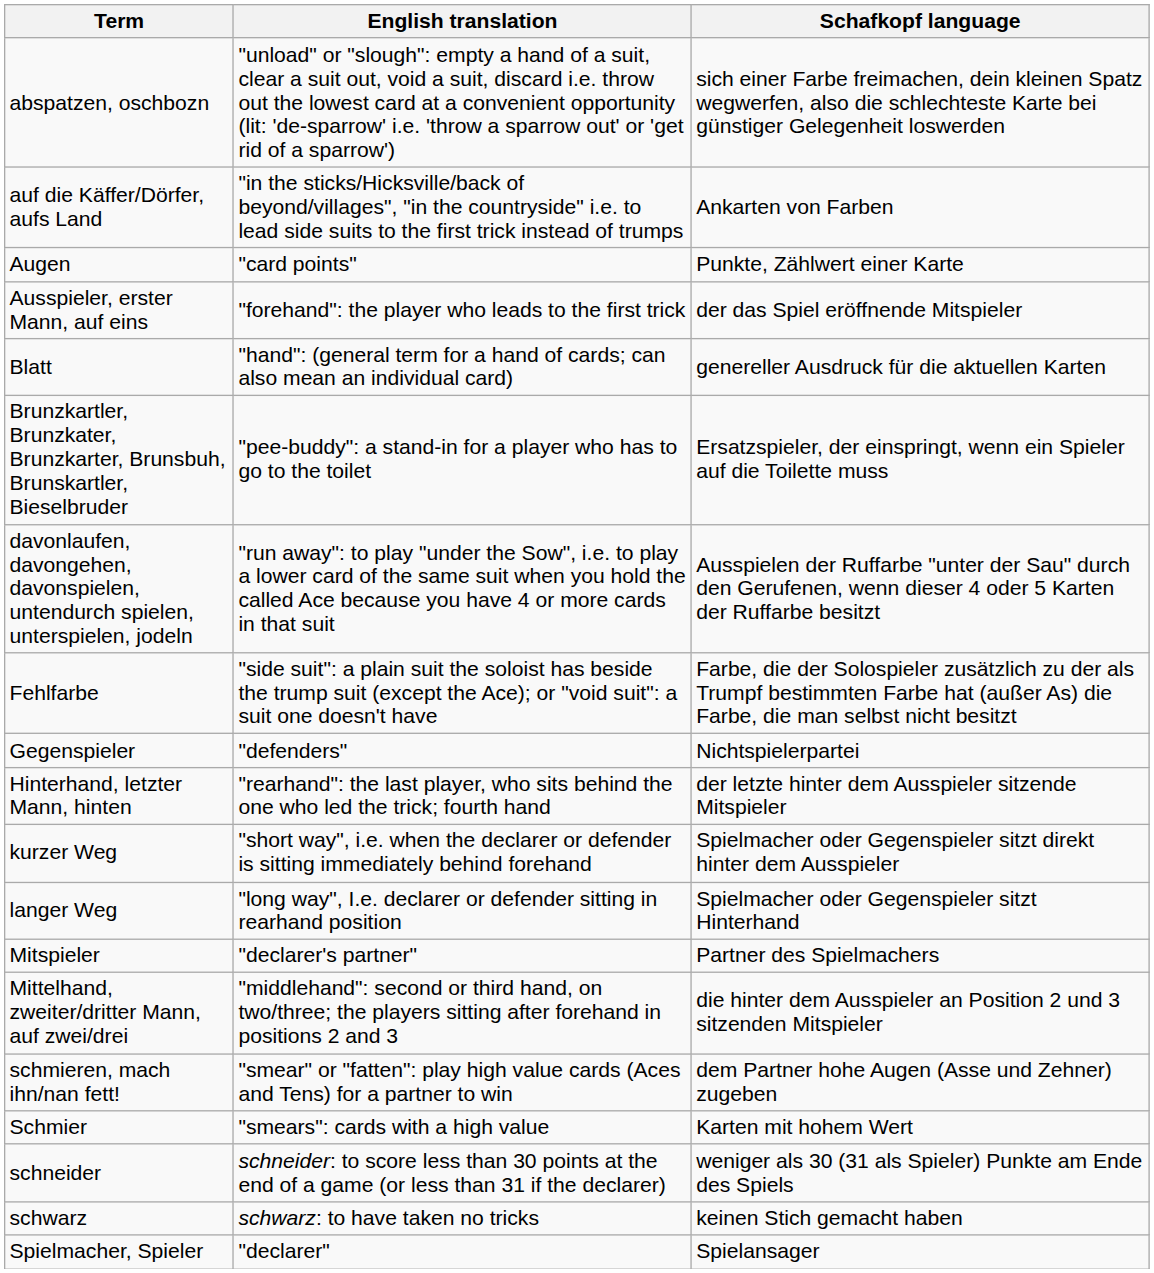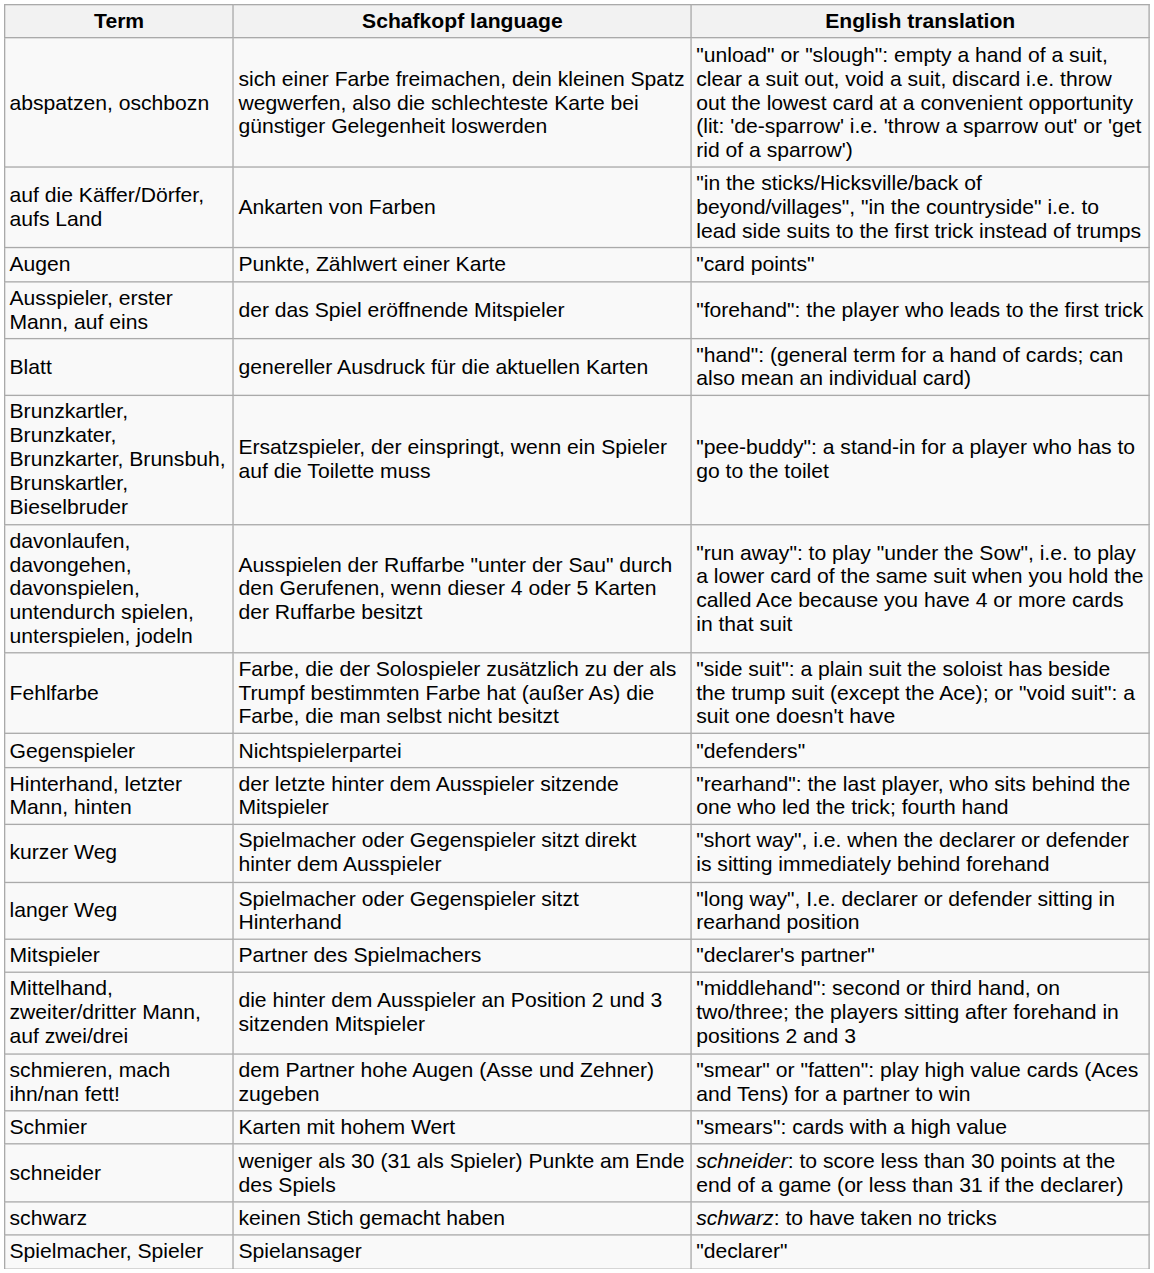 <table class="wikitable">
 <tr class="hintergrundfarbe5">
 <th width="500" align="center">Term</th>
+<th width="40%" align="left">Schafkopf language</th>
 <th width="40%" align="left">English translation</th>
-<th width="40%" align="left">Schafkopf language</th>
 </tr>
 <tr>
 <td>abspatzen, oschbozn</td>
+<td>sich einer Farbe freimachen, dein kleinen Spatz wegwerfen, also die schlechteste Karte bei günstiger Gelegenheit loswerden</td>
 <td>"unload" or "slough": empty a hand of a suit, clear a suit out, void a suit, discard i.e. throw out the lowest card at a convenient opportunity (lit: 'de-sparrow' i.e. 'throw a sparrow out' or 'get rid of a sparrow')</td>
-<td>sich einer Farbe freimachen, dein kleinen Spatz wegwerfen, also die schlechteste Karte bei günstiger Gelegenheit loswerden</td>
 </tr>
 <tr>
 <td>auf die Käffer/Dörfer, aufs Land</td>
+<td>Ankarten von Farben</td>
 <td>"in the sticks/Hicksville/back of beyond/villages", "in the countryside" i.e.  to lead side suits to the first trick instead of trumps</td>
-<td>Ankarten von Farben</td>
 </tr>
 <tr>
 <td>Augen</td>
+<td>Punkte, Zählwert einer Karte</td>
 <td>"card points"</td>
-<td>Punkte, Zählwert einer Karte</td>
 </tr>
 <tr>
 <td>Ausspieler, erster Mann, auf eins</td>
+<td>der das Spiel eröffnende Mitspieler</td>
 <td>"forehand": the player who leads to the first trick</td>
-<td>der das Spiel eröffnende Mitspieler</td>
 </tr>
 <tr>
 <td>Blatt</td>
+<td>genereller Ausdruck für die aktuellen Karten</td>
 <td>"hand": (general term for a hand of cards; can also mean an individual card)</td>
-<td>genereller Ausdruck für die aktuellen Karten</td>
 </tr>
 <tr>
 <td>Brunzkartler, Brunzkater, Brunzkarter, Brunsbuh, Brunskartler, Bieselbruder</td>
+<td>Ersatzspieler, der einspringt, wenn ein Spieler auf die Toilette muss</td>
 <td>"pee-buddy": a stand-in for a player who has to go to the toilet</td>
-<td>Ersatzspieler, der einspringt, wenn ein Spieler auf die Toilette muss</td>
 </tr>
 <tr>
 <td>davonlaufen, davongehen, davonspielen, untendurch spielen, unterspielen, jodeln</td>
+<td>Ausspielen der Ruffarbe "unter der Sau" durch den Gerufenen, wenn dieser 4 oder 5 Karten der Ruffarbe besitzt</td>
 <td>"run away": to play "under the Sow", i.e. to play a lower card of the same suit when you hold the called Ace because you have 4 or more cards in that suit</td>
-<td>Ausspielen der Ruffarbe "unter der Sau" durch den Gerufenen, wenn dieser 4 oder 5 Karten der Ruffarbe besitzt</td>
 </tr>
 <tr>
 <td>Fehlfarbe</td>
+<td>Farbe, die der Solospieler zusätzlich zu der als Trumpf bestimmten Farbe hat (außer As) die Farbe, die man selbst nicht besitzt</td>
 <td>"side suit": a plain suit the soloist has beside the trump suit (except the Ace); or "void suit": a suit one doesn't have</td>
-<td>Farbe, die der Solospieler zusätzlich zu der als Trumpf bestimmten Farbe hat (außer As) die Farbe, die man selbst nicht besitzt</td>
 </tr>
 <tr>
 <td>Gegenspieler</td>
+<td>Nichtspielerpartei</td>
 <td>"defenders"</td>
-<td>Nichtspielerpartei</td>
 </tr>
 <tr>
 <td>Hinterhand, letzter Mann, hinten</td>
+<td>der letzte hinter dem Ausspieler sitzende Mitspieler</td>
 <td>"rearhand": the last player, who sits behind the one who led the trick; fourth hand</td>
-<td>der letzte hinter dem Ausspieler sitzende Mitspieler</td>
 </tr>
 <tr>
 <td>kurzer Weg</td>
+<td>Spielmacher oder Gegenspieler sitzt direkt hinter dem Ausspieler</td>
 <td>"short way", i.e. when the declarer or defender is sitting immediately behind forehand</td>
-<td>Spielmacher oder Gegenspieler sitzt direkt hinter dem Ausspieler</td>
 </tr>
 <tr>
 <td>langer Weg</td>
+<td>Spielmacher oder Gegenspieler sitzt Hinterhand</td>
 <td>"long way", I.e. declarer or defender sitting in rearhand position</td>
-<td>Spielmacher oder Gegenspieler sitzt Hinterhand</td>
 </tr>
 <tr>
 <td>Mitspieler</td>
+<td>Partner des Spielmachers</td>
 <td>"declarer's partner"</td>
-<td>Partner des Spielmachers</td>
 </tr>
 <tr>
 <td>Mittelhand, zweiter/dritter Mann, auf zwei/drei</td>
+<td>die hinter dem Ausspieler an Position 2 und 3 sitzenden Mitspieler </td>
 <td>"middlehand": second or third hand, on two/three; the players sitting after forehand in positions 2 and 3</td>
-<td>die hinter dem Ausspieler an Position 2 und 3 sitzenden Mitspieler </td>
 </tr>
 <tr>
 <td>schmieren, mach ihn/nan fett!</td>
+<td>dem Partner hohe Augen (Asse und Zehner) zugeben</td>
 <td>"smear" or "fatten": play high value cards (Aces and Tens) for a partner to win</td>
-<td>dem Partner hohe Augen (Asse und Zehner) zugeben</td>
 </tr>
 <tr>
 <td>Schmier</td>
+<td>Karten mit hohem Wert</td>
 <td>"smears": cards with a high value</td>
-<td>Karten mit hohem Wert</td>
 </tr>
 <tr>
 <td>schneider</td>
+<td>weniger als 30 (31 als Spieler) Punkte am Ende des Spiels</td>
 <td><em>schneider</em>: to score less than 30 points at the end of a game (or less than 31 if the declarer)</td>
-<td>weniger als 30 (31 als Spieler) Punkte am Ende des Spiels</td>
 </tr>
 <tr>
 <td>schwarz</td>
+<td>keinen Stich gemacht haben</td>
 <td><em>schwarz</em>: to have taken no tricks</td>
-<td>keinen Stich gemacht haben</td>
 </tr>
 <tr>
 <td>Spielmacher, Spieler</td>
+<td>Spielansager</td>
 <td>"declarer"</td>
-<td>Spielansager</td>
 </tr>
 </table>
